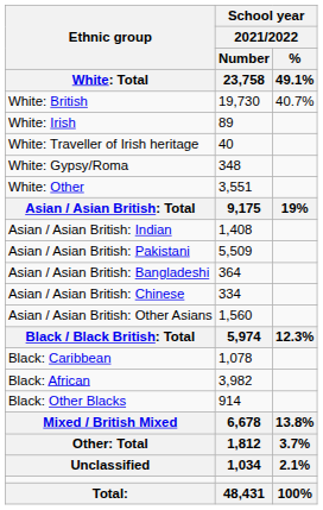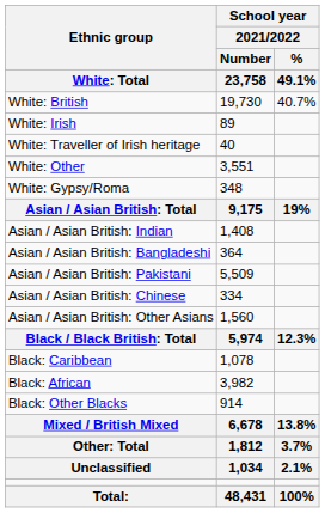 <table class="wikitable">
 <tr>
 <th rowspan="3">Ethnic group</th>
 <th colspan="2">School year</th>
 </tr>
 <tr>
 <th colspan="2">2021/2022</th>
 </tr>
 <tr>
 <th>Number</th>
 <th>%</th>
 </tr>
 <tr>
 <th><a href='#'>White</a>: Total</th>
 <th>23,758</th>
 <th>49.1%</th>
 </tr>
 <tr>
 <td>White: <a href='#'>British</a></td>
 <td>19,730</td>
 <td>40.7%</td>
 </tr>
 <tr>
 <td>White: <a href='#'>Irish</a></td>
 <td>89</td>
 <td></td>
 </tr>
 <tr>
 <td>White: Traveller of Irish heritage</td>
 <td>40</td>
 <td></td>
 </tr>
 <tr>
-<td>White: Gypsy/Roma</td>
-<td>348</td>
+<td>White: <a href='#'>Other</a></td>
+<td>3,551</td>
 <td></td>
 </tr>
 <tr>
-<td>White: <a href='#'>Other</a></td>
-<td>3,551</td>
+<td>White: Gypsy/Roma</td>
+<td>348</td>
 <td></td>
 </tr>
 <tr>
 <th><a href='#'>Asian / Asian British</a>: Total</th>
 <th>9,175</th>
 <th>19%</th>
 </tr>
 <tr>
 <td>Asian / Asian British: <a href='#'>Indian</a></td>
 <td>1,408</td>
 <td></td>
 </tr>
 <tr>
-<td>Asian / Asian British: <a href='#'>Pakistani</a></td>
-<td>5,509</td>
+<td>Asian / Asian British: <a href='#'>Bangladeshi</a></td>
+<td>364</td>
 <td></td>
 </tr>
 <tr>
-<td>Asian / Asian British: <a href='#'>Bangladeshi</a></td>
-<td>364</td>
+<td>Asian / Asian British: <a href='#'>Pakistani</a></td>
+<td>5,509</td>
 <td></td>
 </tr>
 <tr>
 <td>Asian / Asian British: <a href='#'>Chinese</a></td>
 <td>334</td>
 <td></td>
 </tr>
 <tr>
 <td>Asian / Asian British: Other Asians</td>
 <td>1,560</td>
 <td></td>
 </tr>
 <tr>
 <th><a href='#'>Black / Black British</a>: Total</th>
 <th>5,974</th>
 <th>12.3%</th>
 </tr>
 <tr>
 <td>Black: <a href='#'>Caribbean</a></td>
 <td>1,078</td>
 <td></td>
 </tr>
 <tr>
 <td>Black: <a href='#'>African</a></td>
 <td>3,982</td>
 <td></td>
 </tr>
 <tr>
 <td>Black: <a href='#'>Other Blacks</a></td>
 <td>914</td>
 <td></td>
 </tr>
 <tr>
 <th><a href='#'>Mixed / British Mixed</a></th>
 <th>6,678</th>
 <th>13.8%</th>
 </tr>
 <tr>
 <th>Other: Total</th>
 <th>1,812</th>
 <th>3.7%</th>
 </tr>
 <tr>
 <th>Unclassified</th>
 <th>1,034</th>
 <th>2.1%</th>
 </tr>
 <tr>
 <td></td>
 <td></td>
 <td></td>
 </tr>
 <tr>
 <th>Total:</th>
 <th>48,431</th>
 <th>100%</th>
 </tr>
 </table>
